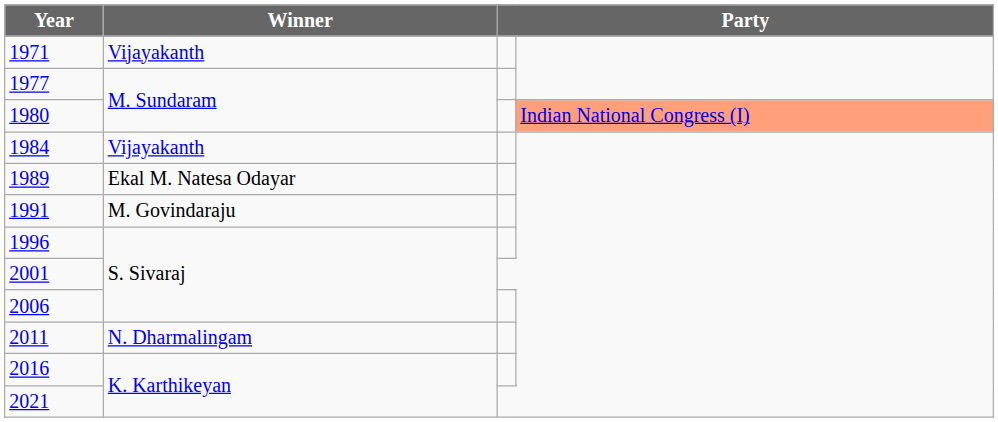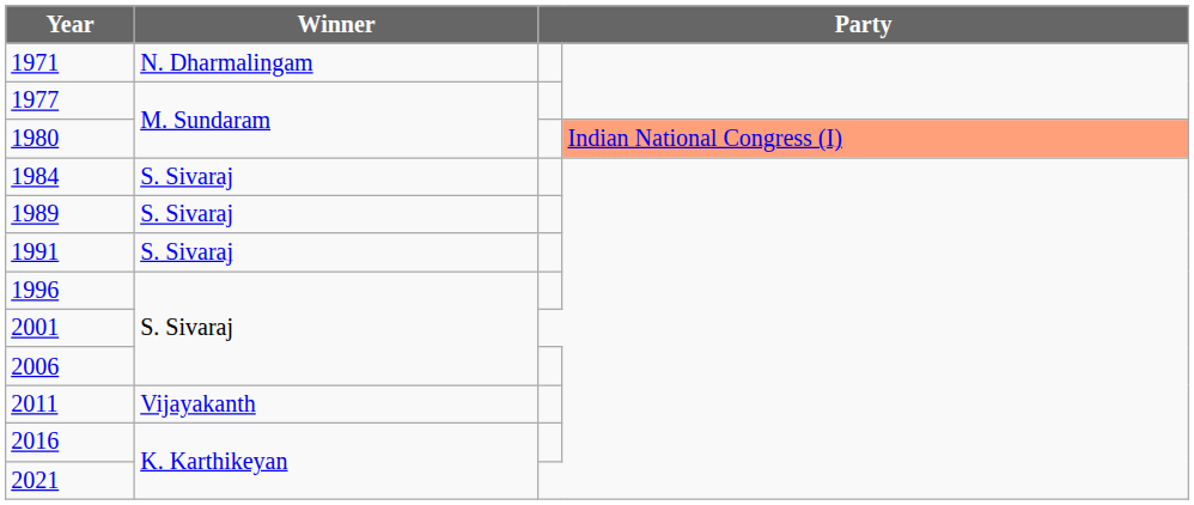 <table class="wikitable" width="50%">
 <tr>
 <th style="background-color:#666666; color:white">Year</th>
 <th style="background-color:#666666; color:white">Winner</th>
 <th style="background-color:#666666; color:white" colspan="2">Party</th>
 </tr>
 <tr>
 <td><a href='#'>1971</a></td>
-<td><a href='#'>Vijayakanth</a></td>
+<td><a href='#'>N. Dharmalingam</a></td>
 <td></td>
 </tr>
 <tr>
 <td><a href='#'>1977</a></td>
 <td rowspan=2><a href='#'>M. Sundaram</a></td>
 <td></td>
 </tr>
 <tr>
 <td><a href='#'>1980</a></td>
 <td></td>
 <td style="background: lightsalmon;"><a href='#'>Indian National Congress (I)</a></td>
 </tr>
 <tr>
 <td><a href='#'>1984</a></td>
-<td><a href='#'>Vijayakanth</a></td>
+<td><a href='#'>S. Sivaraj</a></td>
 <td></td>
 </tr>
 <tr>
 <td><a href='#'>1989</a></td>
-<td>Ekal M. Natesa Odayar</td>
+<td><a href='#'>S. Sivaraj</a></td>
 <td></td>
 </tr>
 <tr>
 <td><a href='#'>1991</a></td>
-<td>M. Govindaraju</td>
+<td><a href='#'>S. Sivaraj</a></td>
 <td></td>
 </tr>
 <tr>
 <td><a href='#'>1996</a></td>
 <td rowspan=3>S. Sivaraj</td>
 <td></td>
 </tr>
 <tr>
 <td><a href='#'>2001</a></td>
 </tr>
 <tr>
 <td><a href='#'>2006</a></td>
 <td></td>
 </tr>
 <tr>
 <td><a href='#'>2011</a></td>
-<td><a href='#'>N. Dharmalingam</a></td>
+<td><a href='#'>Vijayakanth</a></td>
 <td></td>
 </tr>
 <tr>
 <td><a href='#'>2016</a></td>
 <td rowspan=2><a href='#'>K. Karthikeyan</a></td>
 <td></td>
 </tr>
 <tr>
 <td><a href='#'>2021</a></td>
 </tr>
 </table>
